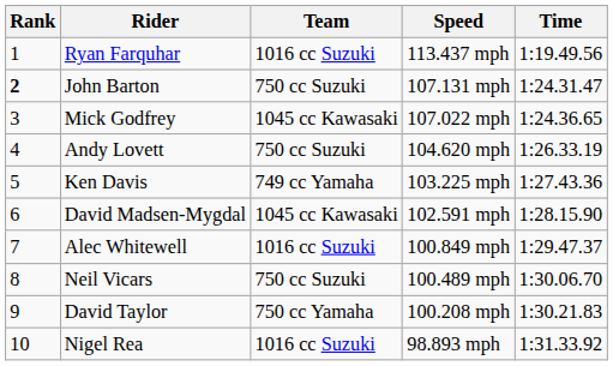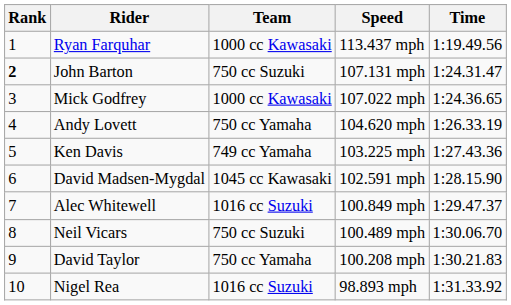 <table class="wikitable" style="font-size: 95%;">
 <tr style="background:#efefef;">
 <th>Rank</th>
 <th>Rider</th>
 <th>Team</th>
 <th>Speed</th>
 <th>Time</th>
 </tr>
 <tr>
 <td>1</td>
 <td> <a href='#'>Ryan Farquhar</a></td>
-<td>1016 cc <a href='#'>Suzuki</a></td>
+<td>1000 cc <a href='#'>Kawasaki</a></td>
 <td>113.437 mph</td>
 <td>1:19.49.56</td>
 </tr>
 <tr>
 <td><strong>2</strong></td>
 <td>  John Barton</td>
 <td>750 cc Suzuki</td>
 <td>107.131 mph</td>
 <td>1:24.31.47</td>
 </tr>
 <tr>
 <td>3</td>
 <td> Mick Godfrey</td>
-<td>1045 cc Kawasaki</td>
+<td>1000 cc <a href='#'>Kawasaki</a></td>
 <td>107.022 mph</td>
 <td>1:24.36.65</td>
 </tr>
 <tr>
 <td>4</td>
 <td>  Andy Lovett</td>
-<td>750 cc Suzuki</td>
+<td>750 cc Yamaha</td>
 <td>104.620 mph</td>
 <td>1:26.33.19</td>
 </tr>
 <tr>
 <td>5</td>
 <td> Ken Davis</td>
 <td>749 cc Yamaha</td>
 <td>103.225 mph</td>
 <td>1:27.43.36</td>
 </tr>
 <tr>
 <td>6</td>
 <td> David Madsen-Mygdal</td>
 <td>1045 cc Kawasaki</td>
 <td>102.591 mph</td>
 <td>1:28.15.90</td>
 </tr>
 <tr>
 <td>7</td>
 <td> Alec Whitewell</td>
 <td>1016 cc <a href='#'>Suzuki</a></td>
 <td>100.849 mph</td>
 <td>1:29.47.37</td>
 </tr>
 <tr>
 <td>8</td>
 <td> Neil Vicars</td>
 <td>750 cc Suzuki</td>
 <td>100.489 mph</td>
 <td>1:30.06.70</td>
 </tr>
 <tr>
 <td>9</td>
 <td> David Taylor</td>
 <td>750 cc Yamaha</td>
 <td>100.208 mph</td>
 <td>1:30.21.83</td>
 </tr>
 <tr>
 <td>10</td>
 <td> Nigel Rea</td>
 <td>1016 cc <a href='#'>Suzuki</a></td>
 <td>98.893 mph</td>
 <td>1:31.33.92</td>
 </tr>
 </table>
